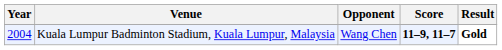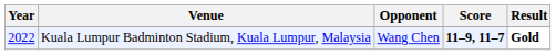 <table class="sortable wikitable" style="font-size: 90%;">
 <tr>
 <th>Year</th>
 <th>Venue</th>
 <th>Opponent</th>
 <th>Score</th>
 <th>Result</th>
 </tr>
 <tr>
 </tr>
 <tr style="background:#ECF2FF">
-<td align="center"><a href='#'>2004</a></td>
+<td align="center"><a href='#'>2022</a></td>
 <td align="left">Kuala Lumpur Badminton Stadium, <a href='#'>Kuala Lumpur</a>, <a href='#'>Malaysia</a></td>
 <td align="left"> <a href='#'>Wang Chen</a></td>
 <td align="left"><strong>11–9, 11–7</strong></td>
 <td style="text-align:left; background:white"> <strong>Gold</strong></td>
 </tr>
 </table>
